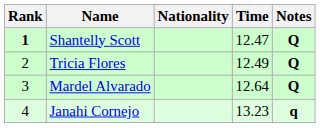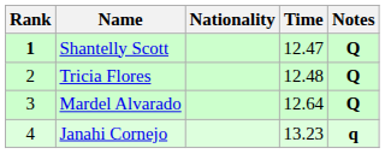 <table class="wikitable sortable" style="text-align:center">
 <tr>
 <th>Rank</th>
 <th>Name</th>
 <th>Nationality</th>
 <th>Time</th>
 <th>Notes</th>
 </tr>
 <tr bgcolor=ccffcc>
 <td><strong>1</strong></td>
 <td align=left><a href='#'>Shantelly Scott</a></td>
 <td align=left></td>
 <td>12.47</td>
 <td><strong>Q</strong></td>
 </tr>
 <tr bgcolor=ccffcc>
 <td>2</td>
 <td align=left><a href='#'>Tricia Flores</a></td>
 <td align=left></td>
-<td>12.49</td>
+<td>12.48</td>
 <td><strong>Q</strong></td>
 </tr>
 <tr bgcolor=ccffcc>
 <td>3</td>
 <td align=left><a href='#'>Mardel Alvarado</a></td>
 <td align=left></td>
 <td>12.64</td>
 <td><strong>Q</strong></td>
 </tr>
 <tr bgcolor=ddffdd>
 <td>4</td>
 <td align=left><a href='#'>Janahi Cornejo</a></td>
 <td align=left></td>
 <td>13.23</td>
 <td><strong>q</strong></td>
 </tr>
 </table>
